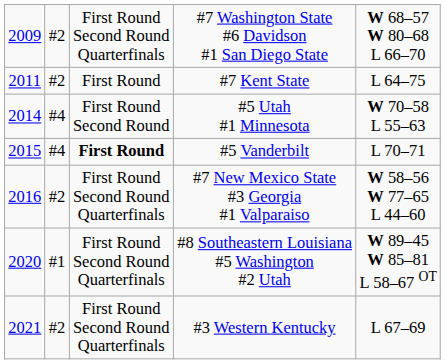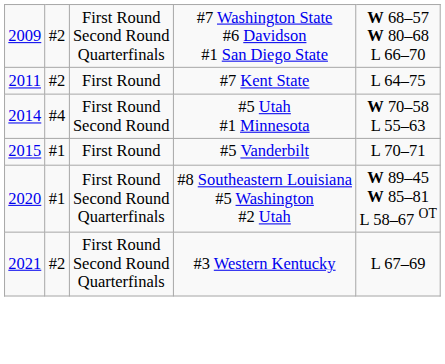 <table class="wikitable">
 <tr align="center">
 <td><a href='#'>2009</a></td>
 <td>#2</td>
 <td>First Round<br>Second Round<br>Quarterfinals</td>
 <td>#7 <a href='#'>Washington State</a><br>#6 <a href='#'>Davidson</a><br>#1 <a href='#'>San Diego State</a></td>
 <td><strong>W</strong> 68–57<br><strong>W</strong> 80–68<br>L 66–70</td>
 </tr>
 <tr align="center">
 <td><a href='#'>2011</a></td>
 <td>#2</td>
 <td>First Round</td>
 <td>#7 <a href='#'>Kent State</a></td>
 <td>L 64–75</td>
 </tr>
 <tr align="center">
 <td><a href='#'>2014</a></td>
 <td>#4</td>
 <td>First Round<br>Second Round</td>
 <td>#5 <a href='#'>Utah</a><br>#1 <a href='#'>Minnesota</a></td>
 <td><strong>W</strong> 70–58<br> L 55–63</td>
 </tr>
 <tr align="center">
 <td><a href='#'>2015</a></td>
-<td>#4</td>
-<td><strong>First Round</strong></td>
+<td>#1</td>
+<td>First Round</td>
 <td>#5 <a href='#'>Vanderbilt</a></td>
 <td>L 70–71</td>
-</tr>
-<tr align="center">
-<td><a href='#'>2016</a></td>
-<td>#2</td>
-<td>First Round<br>Second Round<br>Quarterfinals</td>
-<td>#7 <a href='#'>New Mexico State</a><br>#3 <a href='#'>Georgia</a><br>#1 <a href='#'>Valparaiso</a></td>
-<td><strong>W</strong> 58–56<br><strong>W</strong> 77–65<br>L 44–60</td>
 </tr>
 <tr align="center">
 <td><a href='#'>2020</a></td>
 <td>#1</td>
 <td>First Round<br>Second Round<br>Quarterfinals</td>
 <td>#8 <a href='#'>Southeastern Louisiana</a><br>#5 <a href='#'>Washington</a><br>#2 <a href='#'>Utah</a></td>
 <td><strong>W</strong> 89–45 <br> <strong>W</strong> 85–81<br>L 58–67 <sup>OT</sup></td>
 </tr>
 <tr align="center">
 <td><a href='#'>2021</a></td>
 <td>#2</td>
 <td>First Round<br>Second Round<br>Quarterfinals</td>
 <td>#3 <a href='#'>Western Kentucky</a></td>
 <td>L 67–69</td>
 </tr>
 </table>
